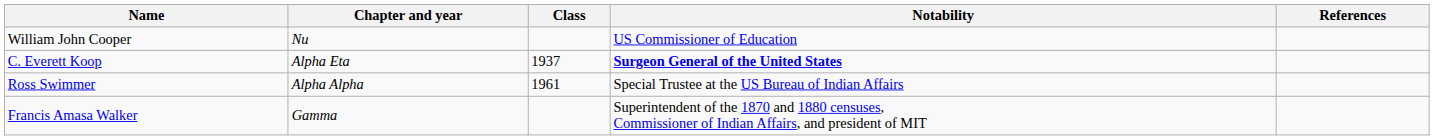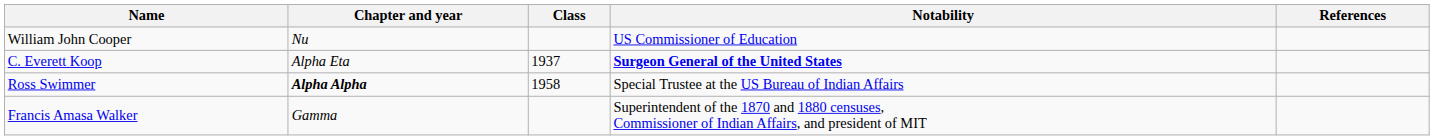 <table class="wikitable sortable" style="width:100%;">
 <tr>
 <th>Name</th>
 <th>Chapter and year</th>
 <th>Class</th>
 <th>Notability</th>
 <th>References</th>
 </tr>
 <tr>
 <td>William John Cooper</td>
 <td><em>Nu</em></td>
 <td></td>
 <td><a href='#'>US Commissioner of Education</a></td>
 <td></td>
 </tr>
 <tr>
 <td><a href='#'>C. Everett Koop</a></td>
 <td><em>Alpha Eta</em></td>
 <td>1937</td>
 <td><strong><a href='#'>Surgeon General of the United States</a></strong></td>
 <td></td>
 </tr>
 <tr>
 <td><a href='#'>Ross Swimmer</a></td>
-<td><em>Alpha Alpha</em></td>
-<td>1961</td>
+<td><strong><em>Alpha Alpha</em></strong></td>
+<td>1958</td>
 <td>Special Trustee at the <a href='#'>US Bureau of Indian Affairs</a></td>
 <td></td>
 </tr>
 <tr>
 <td><a href='#'>Francis Amasa Walker</a></td>
 <td><em>Gamma</em></td>
 <td></td>
 <td>Superintendent of the <a href='#'>1870</a> and <a href='#'>1880 censuses</a>,<br><a href='#'>Commissioner of Indian Affairs</a>, and president of MIT</td>
 <td></td>
 </tr>
 </table>
